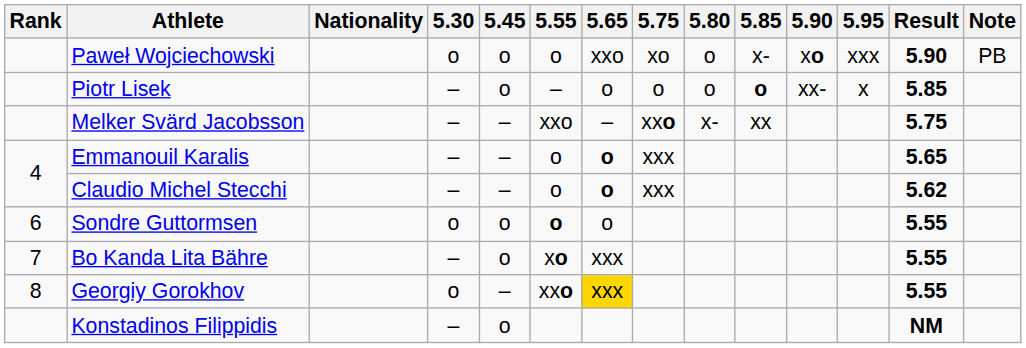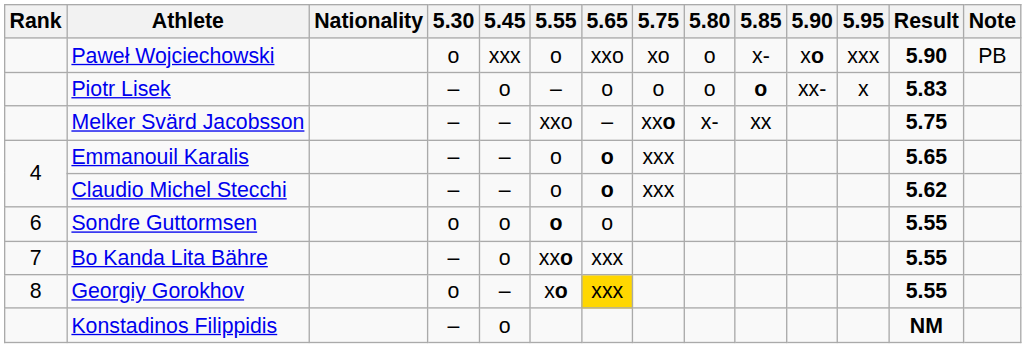 <table class="wikitable sortable" style="text-align:center">
 <tr>
 <th>Rank</th>
 <th>Athlete</th>
 <th>Nationality</th>
 <th>5.30</th>
 <th>5.45</th>
 <th>5.55</th>
 <th>5.65</th>
 <th>5.75</th>
 <th>5.80</th>
 <th>5.85</th>
 <th>5.90</th>
 <th>5.95</th>
 <th>Result</th>
 <th>Note</th>
 </tr>
 <tr>
 <td></td>
 <td align=left><a href='#'>Paweł Wojciechowski</a></td>
 <td align=left></td>
 <td>o</td>
-<td>o</td>
+<td>xxx</td>
 <td>o</td>
 <td>xxo</td>
 <td>xo</td>
 <td>o</td>
 <td>x-</td>
 <td>x<strong>o</strong></td>
 <td>xxx</td>
 <td><strong>5.90</strong></td>
 <td>PB</td>
 </tr>
 <tr>
 <td></td>
 <td align=left><a href='#'>Piotr Lisek</a></td>
 <td align=left></td>
 <td>–</td>
 <td>o</td>
 <td>–</td>
 <td>o</td>
 <td>o</td>
 <td>o</td>
 <td><strong>o</strong></td>
 <td>xx-</td>
 <td>x</td>
-<td><strong>5.85</strong></td>
+<td><strong>5.83</strong></td>
 <td></td>
 </tr>
 <tr>
 <td></td>
 <td align=left><a href='#'>Melker Svärd Jacobsson</a></td>
 <td align=left></td>
 <td>–</td>
 <td>–</td>
 <td>xxo</td>
 <td>–</td>
 <td>xx<strong>o</strong></td>
 <td>x-</td>
 <td>xx</td>
 <td></td>
 <td></td>
 <td><strong>5.75</strong></td>
 <td></td>
 </tr>
 <tr>
 <td rowspan=2>4</td>
 <td align=left><a href='#'>Emmanouil Karalis</a></td>
 <td align=left></td>
 <td>–</td>
 <td>–</td>
 <td>o</td>
 <td><strong>o</strong></td>
 <td>xxx</td>
 <td></td>
 <td></td>
 <td></td>
 <td></td>
 <td><strong>5.65</strong></td>
 <td></td>
 </tr>
 <tr>
 <td align=left><a href='#'>Claudio Michel Stecchi</a></td>
 <td align=left></td>
 <td>–</td>
 <td>–</td>
 <td>o</td>
 <td><strong>o</strong></td>
 <td>xxx</td>
 <td></td>
 <td></td>
 <td></td>
 <td></td>
 <td><strong>5.62</strong></td>
 <td></td>
 </tr>
 <tr>
 <td>6</td>
 <td align=left><a href='#'>Sondre Guttormsen</a></td>
 <td align=left></td>
 <td>o</td>
 <td>o</td>
 <td><strong>o</strong></td>
 <td>o</td>
 <td></td>
 <td></td>
 <td></td>
 <td></td>
 <td></td>
 <td><strong>5.55</strong></td>
 <td></td>
 </tr>
 <tr>
 <td>7</td>
 <td align=left><a href='#'>Bo Kanda Lita Bähre</a></td>
 <td align=left></td>
 <td>–</td>
 <td>o</td>
-<td>x<strong>o</strong></td>
+<td>xx<strong>o</strong></td>
 <td>xxx</td>
 <td></td>
 <td></td>
 <td></td>
 <td></td>
 <td></td>
 <td><strong>5.55</strong></td>
 <td></td>
 </tr>
 <tr>
 <td>8</td>
 <td align=left><a href='#'>Georgiy Gorokhov</a></td>
 <td align=left></td>
 <td>o</td>
 <td>–</td>
-<td>xx<strong>o</strong></td>
+<td>x<strong>o</strong></td>
 <td style="background: gold;">xxx</td>
 <td></td>
 <td></td>
 <td></td>
 <td></td>
 <td></td>
 <td><strong>5.55</strong></td>
 <td></td>
 </tr>
 <tr>
 <td></td>
 <td align=left><a href='#'>Konstadinos Filippidis</a></td>
 <td align=left></td>
 <td>–</td>
 <td>o</td>
 <td></td>
 <td></td>
 <td></td>
 <td></td>
 <td></td>
 <td></td>
 <td></td>
 <td><strong>NM</strong></td>
 <td></td>
 </tr>
 </table>
